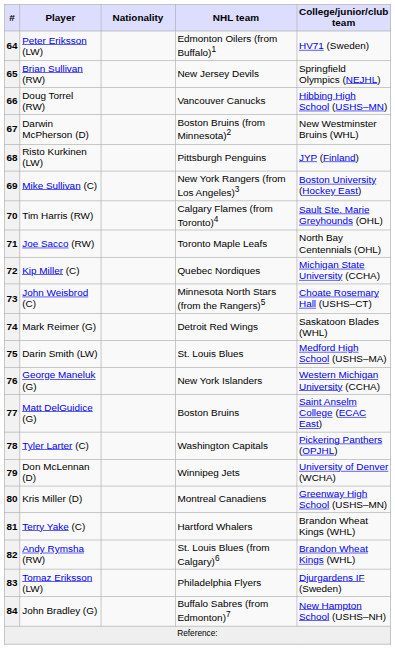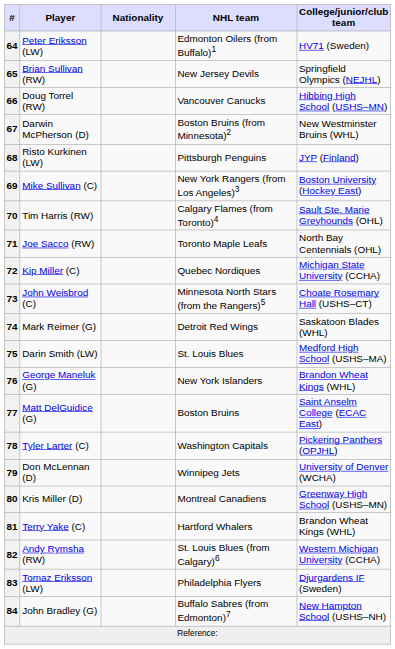 <table class="wikitable" style="width: 100%">
 <tr>
 <th style="background:#ddf; width:2.75%;">#</th>
 <th style="background:#ddf; width:22.0%;">Player</th>
 <th style="background:#ddf; width:20.0%;">Nationality</th>
 <th style="background:#ddf; width:34.0%;">NHL team</th>
 <th style="background:#ddf; width:100.0%;">College/junior/club team</th>
 </tr>
 <tr>
 <th>64</th>
 <td><a href='#'>Peter Eriksson</a> (LW)</td>
 <td></td>
 <td>Edmonton Oilers (from Buffalo)<sup>1</sup></td>
 <td><a href='#'>HV71</a> (Sweden)</td>
 </tr>
 <tr>
 <th>65</th>
 <td><a href='#'>Brian Sullivan</a> (RW)</td>
 <td></td>
 <td>New Jersey Devils</td>
 <td>Springfield Olympics (<a href='#'>NEJHL</a>)</td>
 </tr>
 <tr>
 <th>66</th>
 <td>Doug Torrel (RW)</td>
 <td></td>
 <td>Vancouver Canucks</td>
 <td><a href='#'>Hibbing High School</a> (<a href='#'>USHS–MN</a>)</td>
 </tr>
 <tr>
 <th>67</th>
 <td>Darwin McPherson (D)</td>
 <td></td>
 <td>Boston Bruins (from Minnesota)<sup>2</sup></td>
 <td>New Westminster Bruins (WHL)</td>
 </tr>
 <tr>
 <th>68</th>
 <td>Risto Kurkinen (LW)</td>
 <td></td>
 <td>Pittsburgh Penguins</td>
 <td><a href='#'>JYP</a> (<a href='#'>Finland</a>)</td>
 </tr>
 <tr>
 <th>69</th>
 <td><a href='#'>Mike Sullivan</a> (C)</td>
 <td></td>
 <td>New York Rangers (from Los Angeles)<sup>3</sup></td>
 <td><a href='#'>Boston University</a> (<a href='#'>Hockey East</a>)</td>
 </tr>
 <tr>
 <th>70</th>
 <td>Tim Harris (RW)</td>
 <td></td>
 <td>Calgary Flames (from Toronto)<sup>4</sup></td>
 <td><a href='#'>Sault Ste. Marie Greyhounds</a> (OHL)</td>
 </tr>
 <tr>
 <th>71</th>
 <td><a href='#'>Joe Sacco</a> (RW)</td>
 <td></td>
 <td>Toronto Maple Leafs</td>
 <td>North Bay Centennials (OHL)</td>
 </tr>
 <tr>
 <th>72</th>
 <td><a href='#'>Kip Miller</a> (C)</td>
 <td></td>
 <td>Quebec Nordiques</td>
 <td><a href='#'>Michigan State University</a> (CCHA)</td>
 </tr>
 <tr>
 <th>73</th>
 <td><a href='#'>John Weisbrod</a> (C)</td>
 <td></td>
 <td>Minnesota North Stars (from the Rangers)<sup>5</sup></td>
 <td><a href='#'>Choate Rosemary Hall</a> (USHS–CT)</td>
 </tr>
 <tr>
 <th>74</th>
 <td>Mark Reimer (G)</td>
 <td></td>
 <td>Detroit Red Wings</td>
 <td>Saskatoon Blades (WHL)</td>
 </tr>
 <tr>
 <th>75</th>
 <td>Darin Smith (LW)</td>
 <td></td>
 <td>St. Louis Blues</td>
 <td><a href='#'>Medford High School</a> (USHS–MA)</td>
 </tr>
 <tr>
 <th>76</th>
 <td><a href='#'>George Maneluk</a> (G)</td>
 <td></td>
 <td>New York Islanders</td>
-<td><a href='#'>Western Michigan University</a> (CCHA)</td>
+<td><a href='#'>Brandon Wheat Kings</a> (WHL)</td>
 </tr>
 <tr>
 <th>77</th>
 <td><a href='#'>Matt DelGuidice</a> (G)</td>
 <td></td>
 <td>Boston Bruins</td>
 <td><a href='#'>Saint Anselm College</a> (<a href='#'>ECAC East</a>)</td>
 </tr>
 <tr>
 <th>78</th>
 <td><a href='#'>Tyler Larter</a> (C)</td>
 <td></td>
 <td>Washington Capitals</td>
 <td><a href='#'>Pickering Panthers</a> (<a href='#'>OPJHL</a>)</td>
 </tr>
 <tr>
 <th>79</th>
 <td>Don McLennan (D)</td>
 <td></td>
 <td>Winnipeg Jets</td>
 <td><a href='#'>University of Denver</a> (WCHA)</td>
 </tr>
 <tr>
 <th>80</th>
 <td>Kris Miller (D)</td>
 <td></td>
 <td>Montreal Canadiens</td>
 <td><a href='#'>Greenway High School</a> (USHS–MN)</td>
 </tr>
 <tr>
 <th>81</th>
 <td><a href='#'>Terry Yake</a> (C)</td>
 <td></td>
 <td>Hartford Whalers</td>
 <td>Brandon Wheat Kings (WHL)</td>
 </tr>
 <tr>
 <th>82</th>
 <td><a href='#'>Andy Rymsha</a> (RW)</td>
 <td></td>
 <td>St. Louis Blues (from Calgary)<sup>6</sup></td>
-<td><a href='#'>Brandon Wheat Kings</a> (WHL)</td>
+<td><a href='#'>Western Michigan University</a> (CCHA)</td>
 </tr>
 <tr>
 <th>83</th>
 <td><a href='#'>Tomaz Eriksson</a> (LW)</td>
 <td></td>
 <td>Philadelphia Flyers</td>
 <td><a href='#'>Djurgardens IF</a> (Sweden)</td>
 </tr>
 <tr>
 <th>84</th>
 <td>John Bradley (G)</td>
 <td></td>
 <td>Buffalo Sabres (from Edmonton)<sup>7</sup></td>
 <td><a href='#'>New Hampton School</a> (USHS–NH)</td>
 </tr>
 <tr>
 <td align=center colspan="6" bgcolor="#efefef"><sup>Reference:   </sup></td>
 </tr>
 </table>
